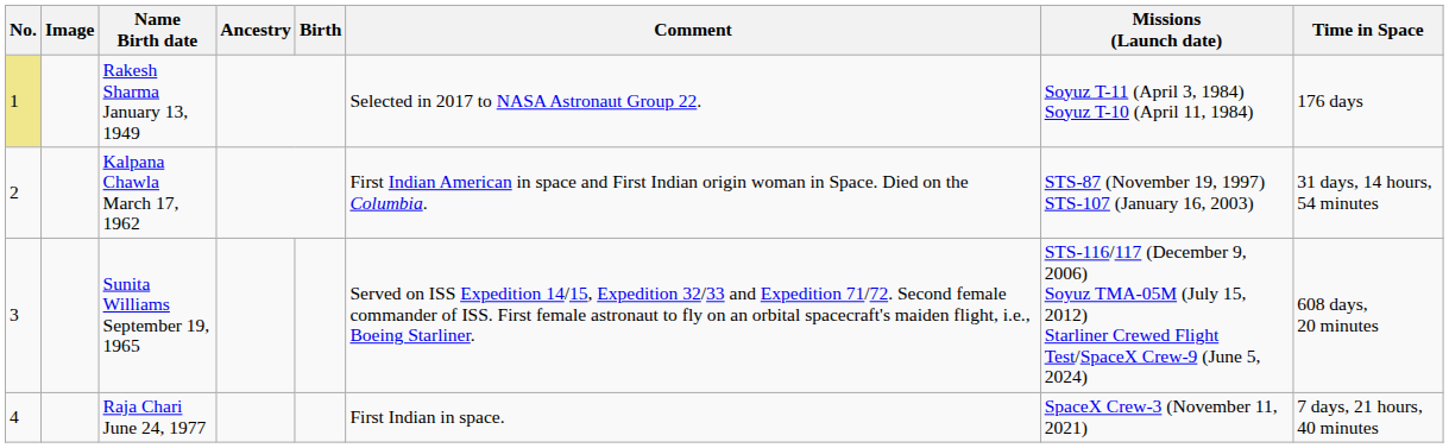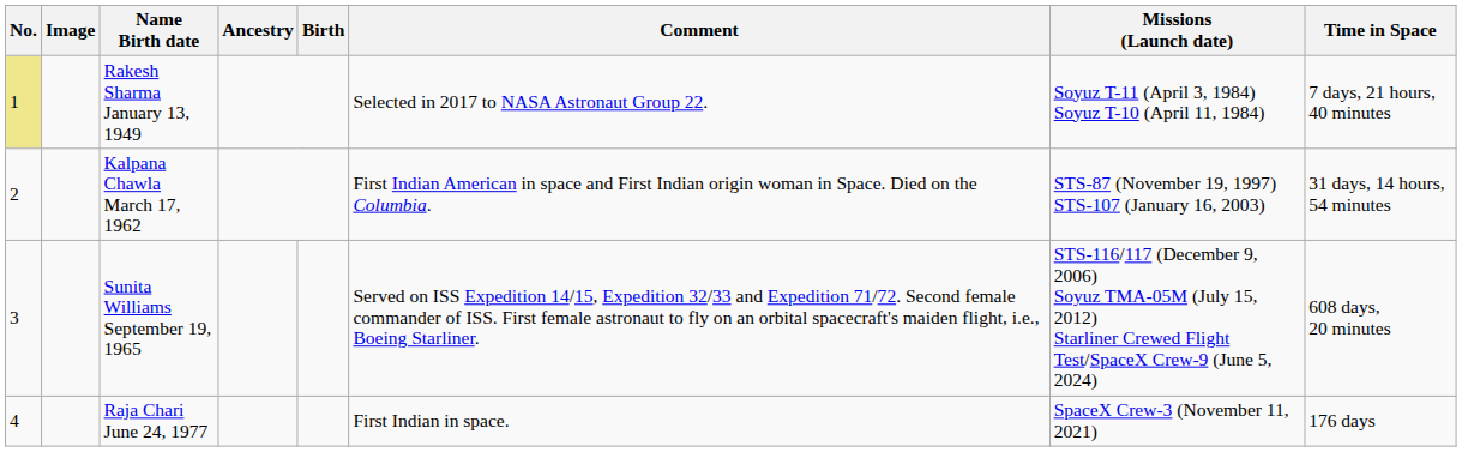 <table class="wikitable sticky-header">
 <tr>
 <th>No.</th>
 <th>Image</th>
 <th>Name<br>Birth date</th>
 <th>Ancestry</th>
 <th>Birth</th>
 <th>Comment</th>
 <th>Missions<br>(Launch date)</th>
 <th>Time in Space</th>
 </tr>
 <tr>
 <td style="background: khaki;">1</td>
 <td></td>
 <td><a href='#'>Rakesh Sharma</a><br>January 13, 1949</td>
 <td colspan="2" style="text-align:center;"></td>
 <td>Selected in 2017 to <a href='#'>NASA Astronaut Group 22</a>.</td>
 <td> <a href='#'>Soyuz T-11</a> (April 3, 1984)<br> <a href='#'>Soyuz T-10</a> (April 11, 1984)</td>
-<td>176 days</td>
+<td>7 days, 21 hours, 40 minutes</td>
 </tr>
 <tr>
 <td>2</td>
 <td></td>
 <td><a href='#'>Kalpana Chawla</a><br>March 17, 1962</td>
 <td colspan="2" style="text-align:center;"></td>
 <td>First <a href='#'>Indian American</a> in space and First Indian origin woman in Space. Died on the <a href='#'><em>Columbia</em></a>.</td>
 <td> <a href='#'>STS-87</a> (November 19, 1997)<br> <a href='#'>STS-107</a> (January 16, 2003)</td>
 <td>31 days, 14 hours, 54 minutes</td>
 </tr>
 <tr>
 <td>3</td>
 <td></td>
 <td><a href='#'>Sunita Williams</a><br>September 19, 1965</td>
 <td></td>
 <td></td>
 <td>Served on ISS <a href='#'>Expedition 14</a>/<a href='#'>15</a>, <a href='#'>Expedition 32</a>/<a href='#'>33</a> and <a href='#'>Expedition 71</a>/<a href='#'>72</a>. Second female commander of ISS. First female astronaut to fly on an orbital spacecraft's maiden flight, i.e., <a href='#'>Boeing Starliner</a>.</td>
 <td> <a href='#'>STS-116</a>/<a href='#'>117</a> (December 9, 2006)<br>  <a href='#'>Soyuz TMA-05M</a> (July 15, 2012)<br>  <a href='#'>Starliner Crewed Flight Test</a>/<a href='#'>SpaceX Crew-9</a> (June 5, 2024)</td>
 <td>608 days, 20 minutes</td>
 </tr>
 <tr>
 <td>4</td>
 <td></td>
 <td><a href='#'>Raja Chari</a><br>June 24, 1977</td>
 <td></td>
 <td></td>
 <td>First Indian in space.</td>
 <td> <a href='#'>SpaceX Crew-3</a> (November 11, 2021)</td>
-<td>7 days, 21 hours, 40 minutes</td>
+<td>176 days</td>
 </tr>
 </table>
